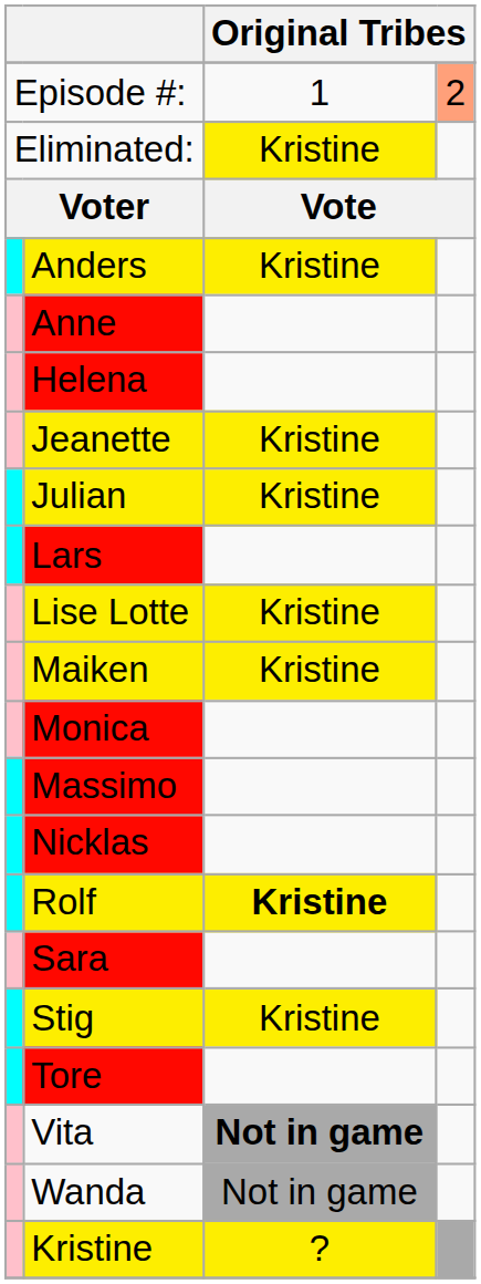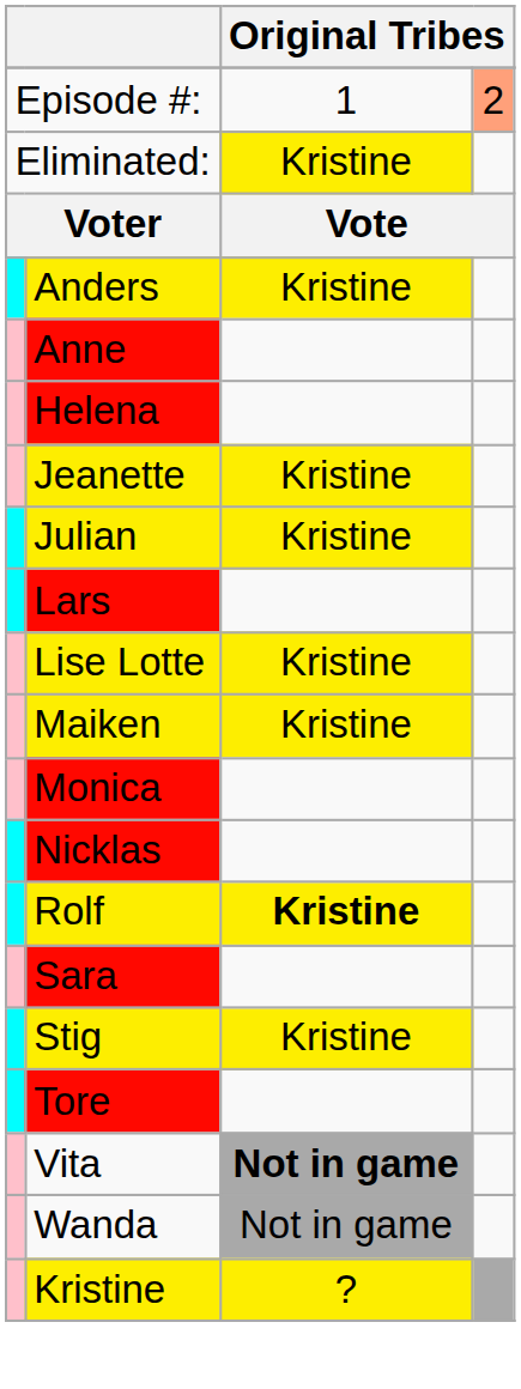 <table class="wikitable" style="text-align:center">
 <tr>
 <th colspan=2></th>
 <th colspan=2>Original Tribes</th>
 </tr>
 <tr>
 </tr>
 <tr>
 <td colspan="2" style="text-align:left;">Episode #:</td>
 <td>1</td>
 <td style="background: lightsalmon;">2</td>
 </tr>
 <tr>
 <td colspan="2" style="text-align:left;">Eliminated:</td>
 <td colspan="1" bgcolor="#fdee00">Kristine<br></td>
 <td></td>
 </tr>
 <tr>
 <th colspan=2>Voter</th>
 <th colspan=2>Vote</th>
 </tr>
 <tr>
 <td style="background:cyan"></td>
 <td style="background:#fdee00; text-align:left;">Anders</td>
 <td bgcolor="#fdee00">Kristine</td>
 <td></td>
 </tr>
 <tr>
 <td style="background:pink"></td>
 <td style="background:#FF0800; text-align:left;">Anne</td>
 <td></td>
 <td></td>
 </tr>
 <tr>
 <td style="background:pink"></td>
 <td style="background:#FF0800; text-align:left;">Helena</td>
 <td></td>
 <td></td>
 </tr>
 <tr>
 <td style="background:pink"></td>
 <td style="background:#fdee00; text-align:left;">Jeanette</td>
 <td bgcolor="#fdee00">Kristine</td>
 <td></td>
 </tr>
 <tr>
 <td style="background:cyan"></td>
 <td style="background:#fdee00; text-align:left;">Julian</td>
 <td bgcolor="#fdee00">Kristine</td>
 <td></td>
 </tr>
 <tr>
 <td style="background:cyan"></td>
 <td style="background:#FF0800; text-align:left;">Lars</td>
 <td></td>
 <td></td>
 </tr>
 <tr>
 <td style="background:pink"></td>
 <td style="background:#fdee00; text-align:left;">Lise Lotte</td>
 <td bgcolor="#fdee00">Kristine</td>
 <td></td>
 </tr>
 <tr>
 <td style="background:pink"></td>
 <td style="background:#fdee00; text-align:left;">Maiken</td>
 <td bgcolor="#fdee00">Kristine</td>
 <td></td>
 </tr>
 <tr>
 <td style="background:pink"></td>
 <td style="background:#FF0800; text-align:left;">Monica</td>
 <td></td>
 <td></td>
 </tr>
 <tr>
 <td style="background:cyan"></td>
-<td style="background:#FF0800; text-align:left;">Massimo</td>
-<td></td>
-<td></td>
-</tr>
-<tr>
-<td style="background:cyan"></td>
 <td style="background:#FF0800; text-align:left;">Nicklas</td>
 <td></td>
 <td></td>
 </tr>
 <tr>
 <td style="background:cyan"></td>
 <td style="background:#fdee00; text-align:left;">Rolf</td>
 <td bgcolor="#fdee00"><strong>Kristine</strong></td>
 <td></td>
 </tr>
 <tr>
 <td style="background:pink"></td>
 <td style="background:#FF0800; text-align:left;">Sara</td>
 <td></td>
 <td></td>
 </tr>
 <tr>
 <td style="background:cyan"></td>
 <td style="background:#fdee00; text-align:left;">Stig</td>
 <td bgcolor="#fdee00">Kristine</td>
 <td></td>
 </tr>
 <tr>
 <td style="background:cyan"></td>
 <td style="background:#FF0800; text-align:left;">Tore</td>
 <td></td>
 <td></td>
 </tr>
 <tr>
 <td style="background:pink"></td>
 <td style="background:#; text-align:left;">Vita</td>
 <td bgcolor="darkgray" colspan=1><strong>Not in game</strong></td>
 <td></td>
 </tr>
 <tr>
 <td style="background:pink"></td>
 <td style="background:#; text-align:left;">Wanda</td>
 <td bgcolor="darkgray" colspan=1>Not in game</td>
 <td></td>
 </tr>
 <tr>
 <td style="background:pink"></td>
 <td style="background:#fdee00; text-align:left;">Kristine</td>
 <td bgcolor="#fdee00">?</td>
 <td bgcolor="darkgray" colspan=1></td>
 </tr>
 <tr>
 </tr>
 </table>
